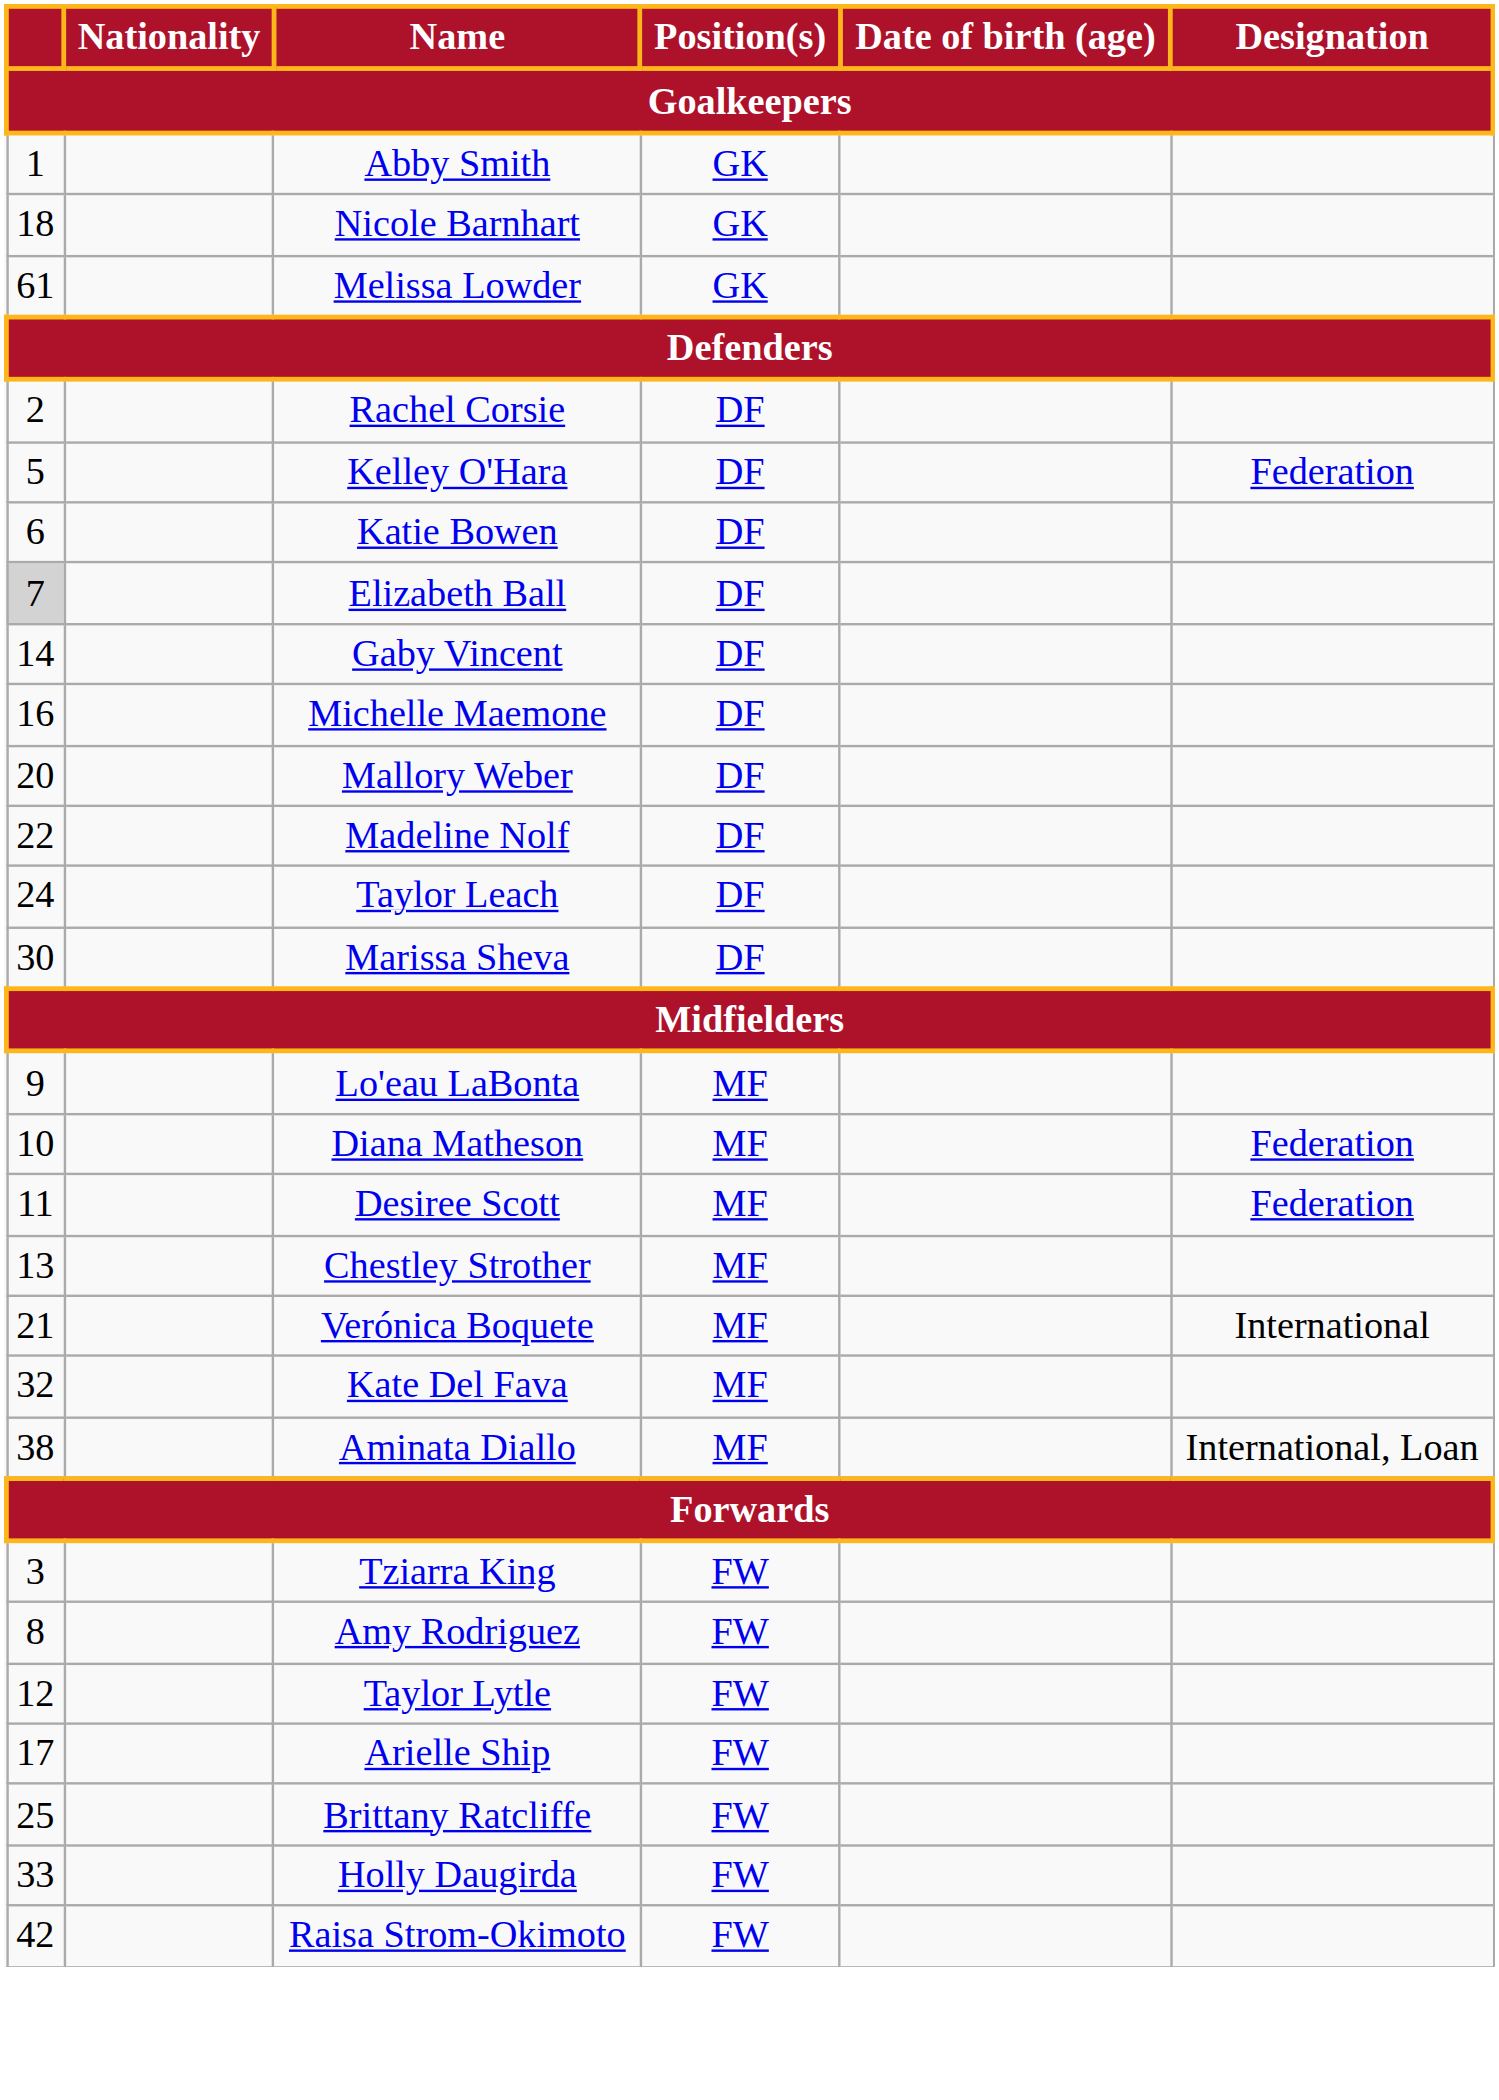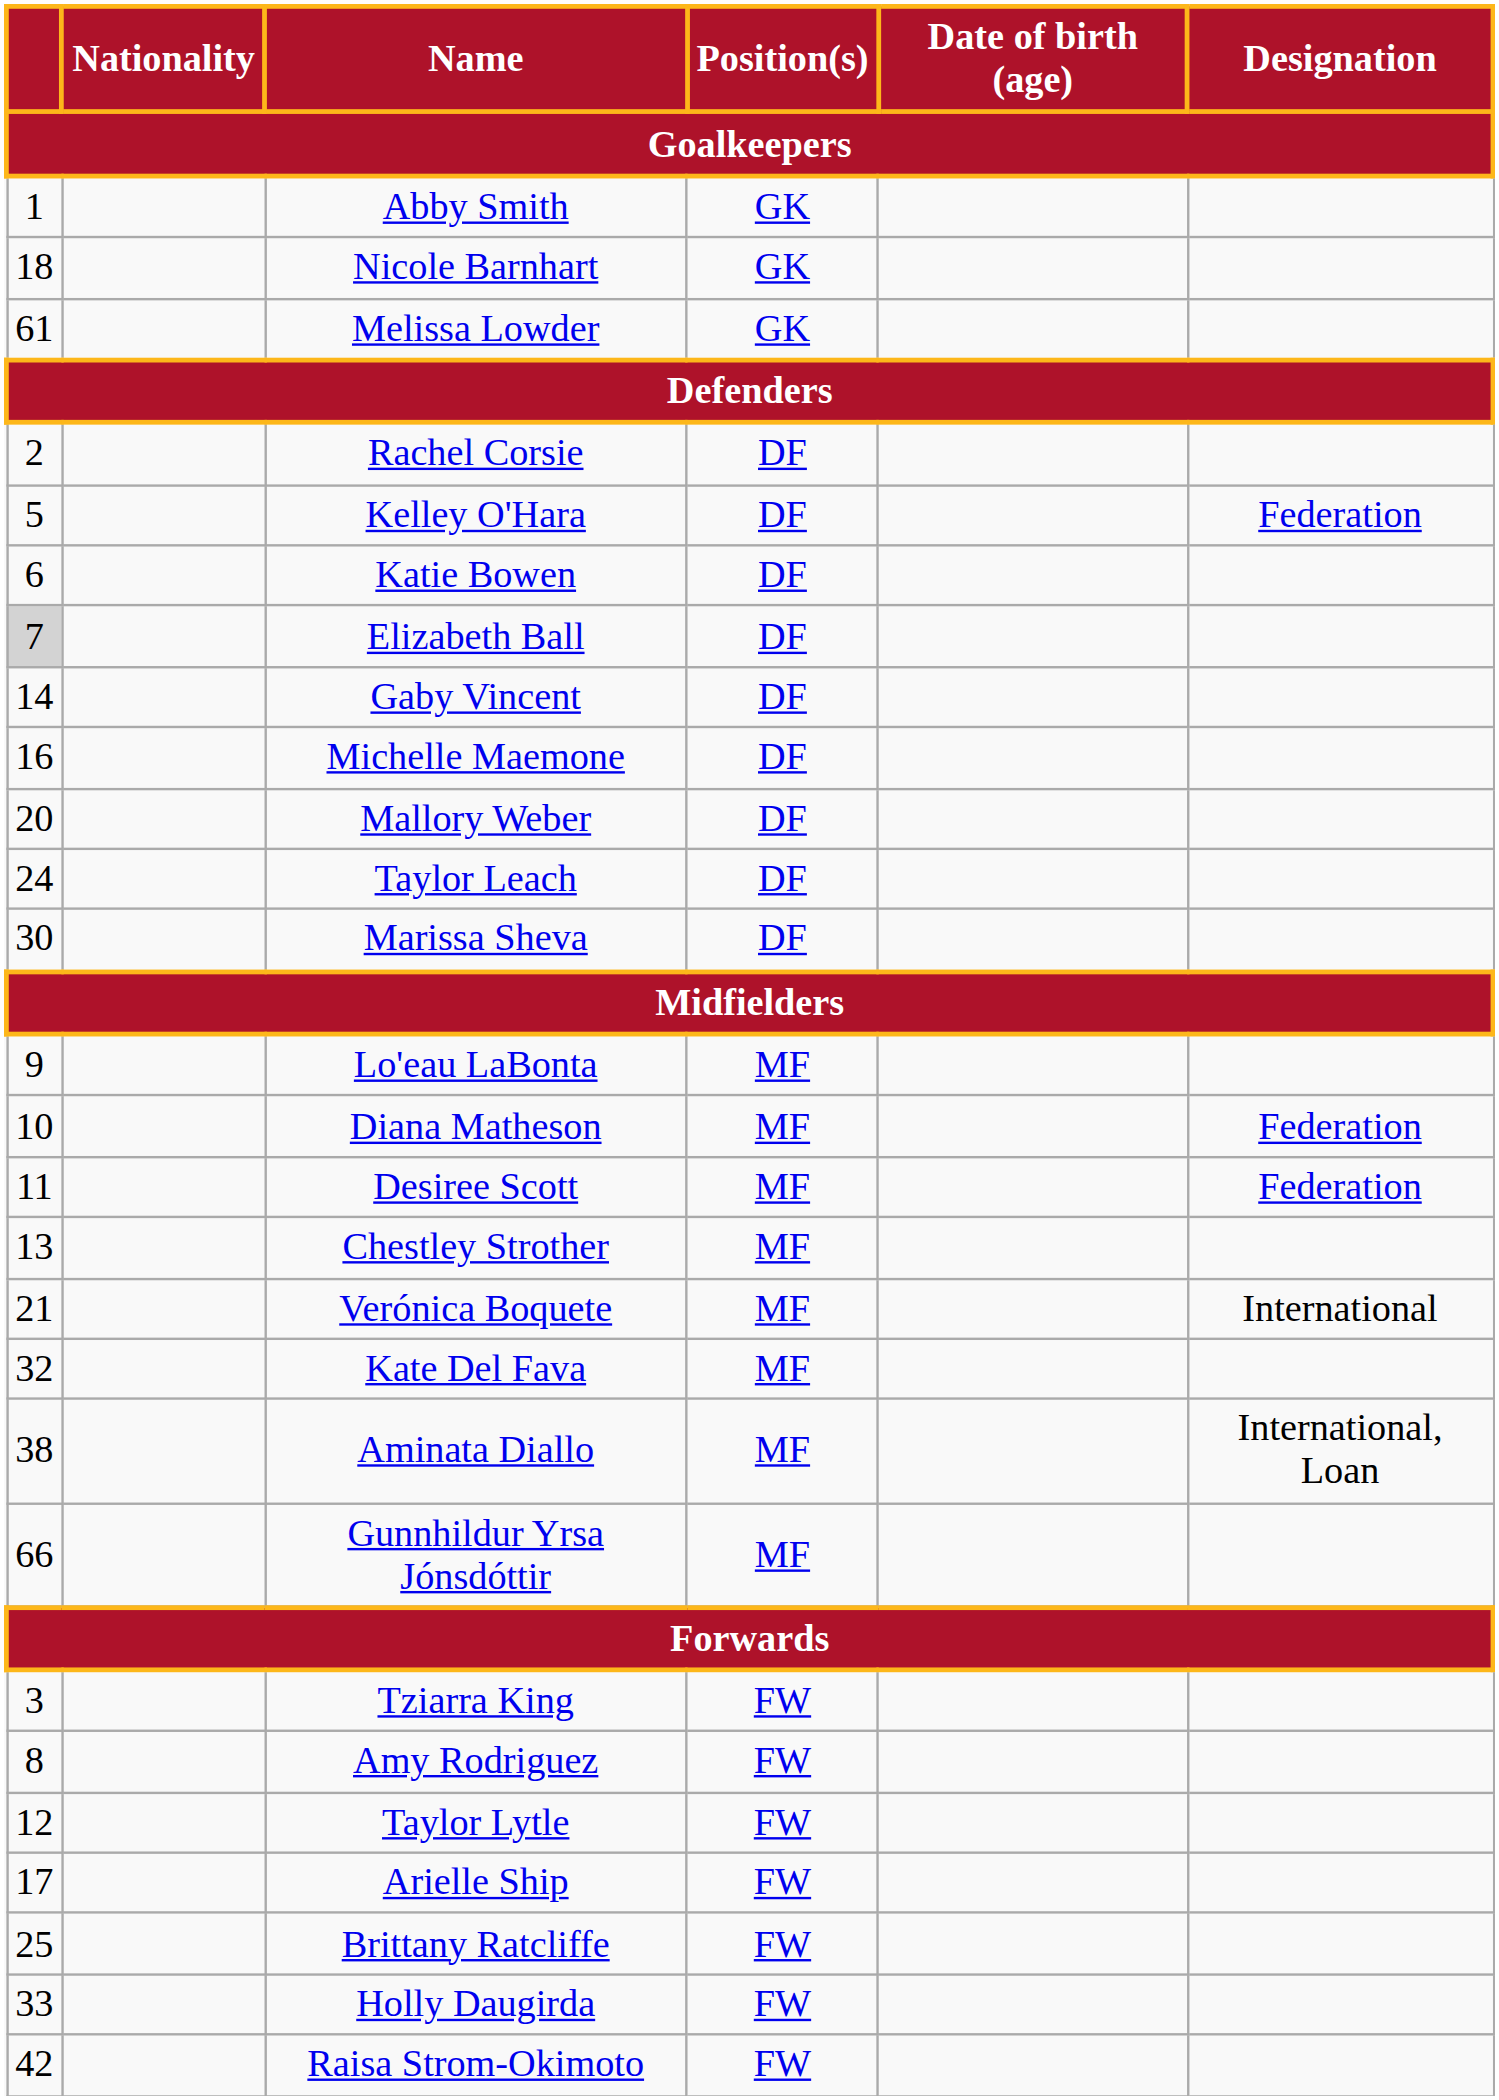 <table class="wikitable" style="text-align:center; font-size:100%; width:100%;">
 <tr>
 <th style="background:#AE122A; color:#FFFFFF; border:2px solid #FDB71A; text-align:center;"></th>
 <th style="background:#AE122A; color:#FFFFFF; border:2px solid #FDB71A; text-align:center;">Nationality</th>
 <th style="background:#AE122A; color:#FFFFFF; border:2px solid #FDB71A; text-align:center;">Name</th>
 <th style="background:#AE122A; color:#FFFFFF; border:2px solid #FDB71A; text-align:center;">Position(s)</th>
 <th style="background:#AE122A; color:#FFFFFF; border:2px solid #FDB71A; text-align:center;">Date of birth (age)</th>
 <th style="background:#AE122A; color:#FFFFFF; border:2px solid #FDB71A; text-align:center;">Designation</th>
 </tr>
 <tr>
 <th colspan="6" style="text-align:center; background:#AE122A; color:#FFFFFF; border:2px solid #FDB71A;">Goalkeepers</th>
 </tr>
 <tr>
 <td>1</td>
 <td></td>
 <td><a href='#'>Abby Smith</a></td>
 <td><a href='#'>GK</a></td>
 <td></td>
 <td></td>
 </tr>
 <tr>
 <td>18</td>
 <td></td>
 <td><a href='#'>Nicole Barnhart</a></td>
 <td><a href='#'>GK</a></td>
 <td></td>
 <td></td>
 </tr>
 <tr>
 <td>61</td>
 <td></td>
 <td><a href='#'>Melissa Lowder</a></td>
 <td><a href='#'>GK</a></td>
 <td></td>
 <td></td>
 </tr>
 <tr>
 <th colspan="6" style="text-align:center; background:#AE122A; color:#FFFFFF; border:2px solid #FDB71A;">Defenders</th>
 </tr>
 <tr>
 <td>2</td>
 <td></td>
 <td><a href='#'>Rachel Corsie</a></td>
 <td><a href='#'>DF</a></td>
 <td></td>
 <td></td>
 </tr>
 <tr>
 <td>5</td>
 <td></td>
 <td><a href='#'>Kelley O'Hara</a></td>
 <td><a href='#'>DF</a></td>
 <td></td>
 <td><a href='#'>Federation</a></td>
 </tr>
 <tr>
 <td>6</td>
 <td></td>
 <td><a href='#'>Katie Bowen</a></td>
 <td><a href='#'>DF</a></td>
 <td></td>
 <td></td>
 </tr>
 <tr>
 <td style="background: lightgrey;">7</td>
 <td></td>
 <td><a href='#'>Elizabeth Ball</a></td>
 <td><a href='#'>DF</a></td>
 <td></td>
 <td></td>
 </tr>
 <tr>
 <td>14</td>
 <td></td>
 <td><a href='#'>Gaby Vincent</a></td>
 <td><a href='#'>DF</a></td>
 <td></td>
 <td></td>
 </tr>
 <tr>
 <td>16</td>
 <td></td>
 <td><a href='#'>Michelle Maemone</a></td>
 <td><a href='#'>DF</a></td>
 <td></td>
 <td></td>
 </tr>
 <tr>
 <td>20</td>
 <td></td>
 <td><a href='#'>Mallory Weber</a></td>
 <td><a href='#'>DF</a></td>
 <td></td>
 <td></td>
 </tr>
 <tr>
-<td>22</td>
-<td></td>
-<td><a href='#'>Madeline Nolf</a></td>
-<td><a href='#'>DF</a></td>
-<td></td>
-<td></td>
-</tr>
-<tr>
 <td>24</td>
 <td></td>
 <td><a href='#'>Taylor Leach</a></td>
 <td><a href='#'>DF</a></td>
 <td></td>
 <td></td>
 </tr>
 <tr>
 <td>30</td>
 <td></td>
 <td><a href='#'>Marissa Sheva</a></td>
 <td><a href='#'>DF</a></td>
 <td></td>
 <td></td>
 </tr>
 <tr>
 <th colspan="6" style="text-align:center; background:#AE122A; color:#FFFFFF; border:2px solid #FDB71A;">Midfielders</th>
 </tr>
 <tr>
 <td>9</td>
 <td></td>
 <td><a href='#'>Lo'eau LaBonta</a></td>
 <td><a href='#'>MF</a></td>
 <td></td>
 <td></td>
 </tr>
 <tr>
 <td>10</td>
 <td></td>
 <td><a href='#'>Diana Matheson</a></td>
 <td><a href='#'>MF</a></td>
 <td></td>
 <td><a href='#'>Federation</a></td>
 </tr>
 <tr>
 <td>11</td>
 <td></td>
 <td><a href='#'>Desiree Scott</a></td>
 <td><a href='#'>MF</a></td>
 <td></td>
 <td><a href='#'>Federation</a></td>
 </tr>
 <tr>
 <td>13</td>
 <td></td>
 <td><a href='#'>Chestley Strother</a></td>
 <td><a href='#'>MF</a></td>
 <td></td>
 <td></td>
 </tr>
 <tr>
 <td>21</td>
 <td></td>
 <td><a href='#'>Verónica Boquete</a></td>
 <td><a href='#'>MF</a></td>
 <td></td>
 <td>International</td>
 </tr>
 <tr>
 <td>32</td>
 <td></td>
 <td><a href='#'>Kate Del Fava</a></td>
 <td><a href='#'>MF</a></td>
 <td></td>
 <td></td>
 </tr>
 <tr>
 <td>38</td>
 <td></td>
 <td><a href='#'>Aminata Diallo</a></td>
 <td><a href='#'>MF</a></td>
 <td></td>
 <td>International, Loan</td>
 </tr>
 <tr>
+<td>66</td>
+<td></td>
+<td><a href='#'>Gunnhildur Yrsa Jónsdóttir</a></td>
+<td><a href='#'>MF</a></td>
+<td></td>
+<td></td>
+</tr>
+<tr>
 </tr>
 <tr>
 <th colspan="6" style="text-align:center; background:#AE122A; color:#FFFFFF; border:2px solid #FDB71A;">Forwards</th>
 </tr>
 <tr>
 <td>3</td>
 <td></td>
 <td><a href='#'>Tziarra King</a></td>
 <td><a href='#'>FW</a></td>
 <td></td>
 <td></td>
 </tr>
 <tr>
 <td>8</td>
 <td></td>
 <td><a href='#'>Amy Rodriguez</a></td>
 <td><a href='#'>FW</a></td>
 <td></td>
 <td></td>
 </tr>
 <tr>
 <td>12</td>
 <td></td>
 <td><a href='#'>Taylor Lytle</a></td>
 <td><a href='#'>FW</a></td>
 <td></td>
 <td></td>
 </tr>
 <tr>
 <td>17</td>
 <td></td>
 <td><a href='#'>Arielle Ship</a></td>
 <td><a href='#'>FW</a></td>
 <td></td>
 <td></td>
 </tr>
 <tr>
 <td>25</td>
 <td></td>
 <td><a href='#'>Brittany Ratcliffe</a></td>
 <td><a href='#'>FW</a></td>
 <td></td>
 <td></td>
 </tr>
 <tr>
 <td>33</td>
 <td></td>
 <td><a href='#'>Holly Daugirda</a></td>
 <td><a href='#'>FW</a></td>
 <td></td>
 <td></td>
 </tr>
 <tr>
 <td>42</td>
 <td></td>
 <td><a href='#'>Raisa Strom-Okimoto</a></td>
 <td><a href='#'>FW</a></td>
 <td></td>
 <td></td>
 </tr>
 </table>
